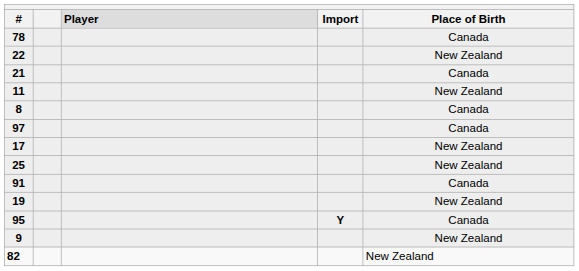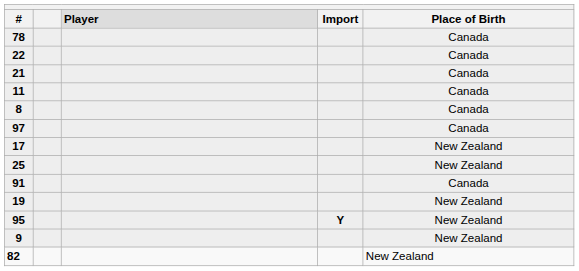 <table class="wikitable" width="50%">
 <tr>
 <th colspan="6"></th>
 </tr>
 <tr bgcolor="#dddddd">
 <th width="5%">#</th>
 <th width="5%"></th>
 <td align="left!!width=10%"><strong>Player</strong></td>
 <th width="8%">Import</th>
 <th width="37%">Place of Birth</th>
 </tr>
 <tr bgcolor="#eeeeee">
 <td align="center"><strong>78</strong></td>
 <td align="center"></td>
 <td></td>
 <td align="center"></td>
 <td align="center">Canada</td>
 </tr>
 <tr bgcolor="#eeeeee">
 <td align="center"><strong>22</strong></td>
 <td align="center"></td>
 <td></td>
 <td align="center"></td>
-<td align="center">New Zealand</td>
+<td align="center">Canada</td>
 </tr>
 <tr bgcolor="#eeeeee">
 <td align="center"><strong>21</strong></td>
 <td align="center"></td>
 <td></td>
 <td align="center"></td>
 <td align="center">Canada</td>
 </tr>
 <tr bgcolor="#eeeeee">
 <td align="center"><strong>11</strong></td>
 <td align="center"></td>
 <td></td>
 <td align="center"></td>
-<td align="center">New Zealand</td>
+<td align="center">Canada</td>
 </tr>
 <tr bgcolor="#eeeeee">
 <td align="center"><strong>8</strong></td>
 <td align="center"></td>
 <td></td>
 <td align="center"></td>
 <td align="center">Canada</td>
 </tr>
 <tr bgcolor="#eeeeee">
 <td align="center"><strong>97</strong></td>
 <td align="center"></td>
 <td></td>
 <td align="center"></td>
 <td align="center">Canada</td>
 </tr>
 <tr bgcolor="#eeeeee">
 <td align="center"><strong>17</strong></td>
 <td align="center"></td>
 <td></td>
 <td align="center"></td>
 <td align="center">New Zealand</td>
 </tr>
 <tr bgcolor="#eeeeee">
 <td align="center"><strong>25</strong></td>
 <td align="center"></td>
 <td></td>
 <td align="center"></td>
 <td align="center">New Zealand</td>
 </tr>
 <tr bgcolor="#eeeeee">
 <td align="center"><strong>91</strong></td>
 <td align="center"></td>
 <td></td>
 <td align="center"></td>
 <td align="center">Canada</td>
 </tr>
 <tr bgcolor="#eeeeee">
 <td align="center"><strong>19</strong></td>
 <td align="center"></td>
 <td></td>
 <td align="center"></td>
 <td align="center">New Zealand</td>
 </tr>
 <tr bgcolor="#eeeeee">
 <td align="center"><strong>95</strong></td>
 <td align="center"></td>
 <td></td>
 <td align="center"><strong>Y</strong></td>
-<td align="center">Canada</td>
+<td align="center">New Zealand</td>
 </tr>
 <tr bgcolor="#eeeeee">
 <td align="center"><strong>9</strong></td>
 <td align="center"></td>
 <td></td>
 <td align="center"></td>
 <td align="center">New Zealand</td>
 </tr>
 <tr>
 <td><strong>82</strong></td>
 <td></td>
 <td></td>
 <td></td>
 <td>New Zealand</td>
 </tr>
 </table>
